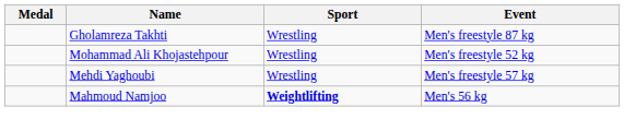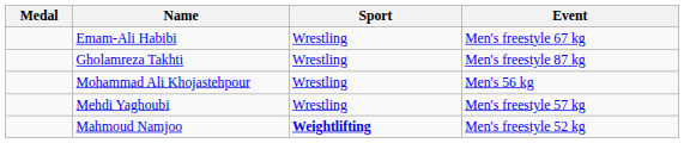 <table class="wikitable sortable" style="text-align:left;">
 <tr>
 <th width="70">Medal</th>
 <th width="240">Name</th>
 <th width="190">Sport</th>
 <th width="240">Event</th>
+</tr>
+<tr>
+<td></td>
+<td><a href='#'>Emam-Ali Habibi</a></td>
+<td><a href='#'>Wrestling</a></td>
+<td><a href='#'>Men's freestyle 67 kg</a></td>
 </tr>
 <tr>
 <td></td>
 <td><a href='#'>Gholamreza Takhti</a></td>
 <td><a href='#'>Wrestling</a></td>
 <td><a href='#'>Men's freestyle 87 kg</a></td>
 </tr>
 <tr>
 <td></td>
 <td><a href='#'>Mohammad Ali Khojastehpour</a></td>
 <td><a href='#'>Wrestling</a></td>
-<td><a href='#'>Men's freestyle 52 kg</a></td>
+<td><a href='#'>Men's 56 kg</a></td>
 </tr>
 <tr>
 <td></td>
 <td><a href='#'>Mehdi Yaghoubi</a></td>
 <td><a href='#'>Wrestling</a></td>
 <td><a href='#'>Men's freestyle 57 kg</a></td>
 </tr>
 <tr>
 <td></td>
 <td><a href='#'>Mahmoud Namjoo</a></td>
 <td><strong><a href='#'>Weightlifting</a></strong></td>
-<td><a href='#'>Men's 56 kg</a></td>
+<td><a href='#'>Men's freestyle 52 kg</a></td>
 </tr>
 </table>
